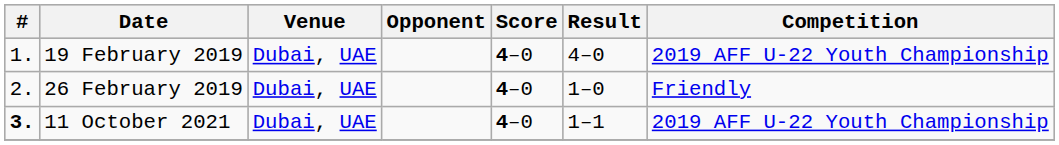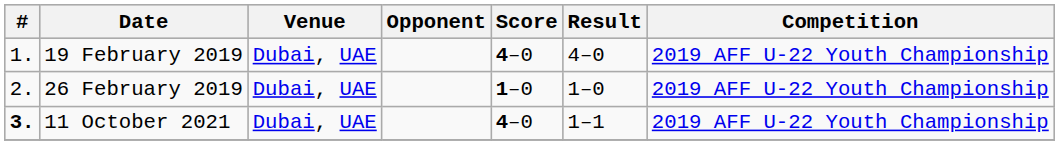 <table class="wikitable">
 <tr>
 <th>#</th>
 <th>Date</th>
 <th>Venue</th>
 <th>Opponent</th>
 <th>Score</th>
 <th>Result</th>
 <th>Competition</th>
 </tr>
 <tr>
 <td>1.</td>
 <td>19 February 2019</td>
 <td><a href='#'>Dubai</a>, <a href='#'>UAE</a></td>
 <td></td>
 <td><strong>4</strong>–0</td>
 <td>4–0</td>
 <td><a href='#'>2019 AFF U-22 Youth Championship</a></td>
 </tr>
 <tr>
 <td>2.</td>
 <td>26 February 2019</td>
 <td><a href='#'>Dubai</a>, <a href='#'>UAE</a></td>
 <td></td>
-<td><strong>4</strong>–0</td>
+<td><strong>1</strong>–0</td>
 <td>1–0</td>
-<td><a href='#'>Friendly</a></td>
+<td><a href='#'>2019 AFF U-22 Youth Championship</a></td>
 </tr>
 <tr>
 <td><strong>3.</strong></td>
 <td>11 October 2021</td>
 <td><a href='#'>Dubai</a>, <a href='#'>UAE</a></td>
 <td></td>
 <td><strong>4</strong>–0</td>
 <td>1–1</td>
 <td><a href='#'>2019 AFF U-22 Youth Championship</a></td>
 </tr>
 <tr>
 </tr>
 </table>
